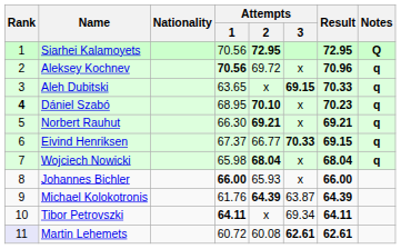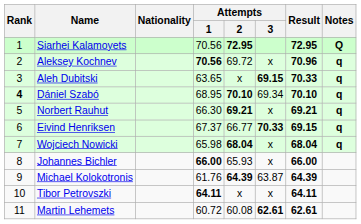 <table class="wikitable sortable" style="text-align:center">
 <tr>
 <th rowspan=2>Rank</th>
 <th rowspan=2>Name</th>
 <th rowspan=2>Nationality</th>
 <th colspan=3>Attempts</th>
 <th rowspan=2>Result</th>
 <th rowspan=2>Notes</th>
 </tr>
 <tr>
 <th>1</th>
 <th>2</th>
 <th>3</th>
 </tr>
 <tr bgcolor=ccffcc>
 <td>1</td>
 <td align=left><a href='#'>Siarhei Kalamoyets</a></td>
 <td align=left></td>
 <td>70.56</td>
 <td><strong>72.95</strong></td>
 <td></td>
 <td><strong>72.95</strong></td>
 <td><strong>Q</strong></td>
 </tr>
 <tr bgcolor=ddffdd>
 <td>2</td>
 <td align=left><a href='#'>Aleksey Kochnev</a></td>
 <td align=left></td>
 <td><strong>70.56</strong></td>
 <td>69.72</td>
 <td>x</td>
 <td><strong>70.96</strong></td>
 <td><strong>q</strong></td>
 </tr>
 <tr bgcolor=ddffdd>
 <td>3</td>
 <td align=left><a href='#'>Aleh Dubitski</a></td>
 <td align=left></td>
 <td>63.65</td>
 <td>x</td>
 <td><strong>69.15</strong></td>
 <td><strong>70.33</strong></td>
 <td><strong>q</strong></td>
 </tr>
 <tr bgcolor=ddffdd>
 <td><strong>4</strong></td>
 <td align=left><a href='#'>Dániel Szabó</a></td>
 <td align=left></td>
 <td>68.95</td>
 <td><strong>70.10</strong></td>
-<td>x</td>
-<td><strong>70.23</strong></td>
+<td>69.34</td>
+<td><strong>70.10</strong></td>
 <td><strong>q</strong></td>
 </tr>
 <tr bgcolor=ddffdd>
 <td>5</td>
 <td align=left><a href='#'>Norbert Rauhut</a></td>
 <td align=left></td>
 <td>66.30</td>
 <td><strong>69.21</strong></td>
 <td>x</td>
 <td><strong>69.21</strong></td>
 <td><strong>q</strong></td>
 </tr>
 <tr bgcolor=ddffdd>
 <td>6</td>
 <td align=left><a href='#'>Eivind Henriksen</a></td>
 <td align=left></td>
 <td>67.37</td>
 <td>66.77</td>
 <td><strong>70.33</strong></td>
 <td><strong>69.15</strong></td>
 <td><strong>q</strong></td>
 </tr>
 <tr bgcolor=ddffdd>
 <td>7</td>
 <td align=left><a href='#'>Wojciech Nowicki</a></td>
 <td align=left></td>
 <td>65.98</td>
 <td><strong>68.04</strong></td>
 <td>x</td>
 <td><strong>68.04</strong></td>
 <td><strong>q</strong></td>
 </tr>
 <tr>
 <td>8</td>
 <td align=left><a href='#'>Johannes Bichler</a></td>
 <td align=left></td>
 <td><strong>66.00</strong></td>
 <td>65.93</td>
 <td>x</td>
 <td><strong>66.00</strong></td>
 <td></td>
 </tr>
 <tr>
 <td>9</td>
 <td align=left><a href='#'>Michael Kolokotronis</a></td>
 <td align=left></td>
 <td>61.76</td>
 <td><strong>64.39</strong></td>
 <td>63.87</td>
 <td><strong>64.39</strong></td>
 <td></td>
 </tr>
 <tr>
 <td>10</td>
 <td align=left><a href='#'>Tibor Petrovszki</a></td>
 <td align=left></td>
 <td><strong>64.11</strong></td>
 <td>x</td>
-<td>69.34</td>
+<td>x</td>
 <td><strong>64.11</strong></td>
 <td></td>
 </tr>
 <tr>
-<td style="background: lavender;">11</td>
+<td>11</td>
 <td align=left><a href='#'>Martin Lehemets</a></td>
 <td align=left></td>
 <td>60.72</td>
 <td>60.08</td>
 <td><strong>62.61</strong></td>
 <td><strong>62.61</strong></td>
 <td></td>
 </tr>
 </table>
